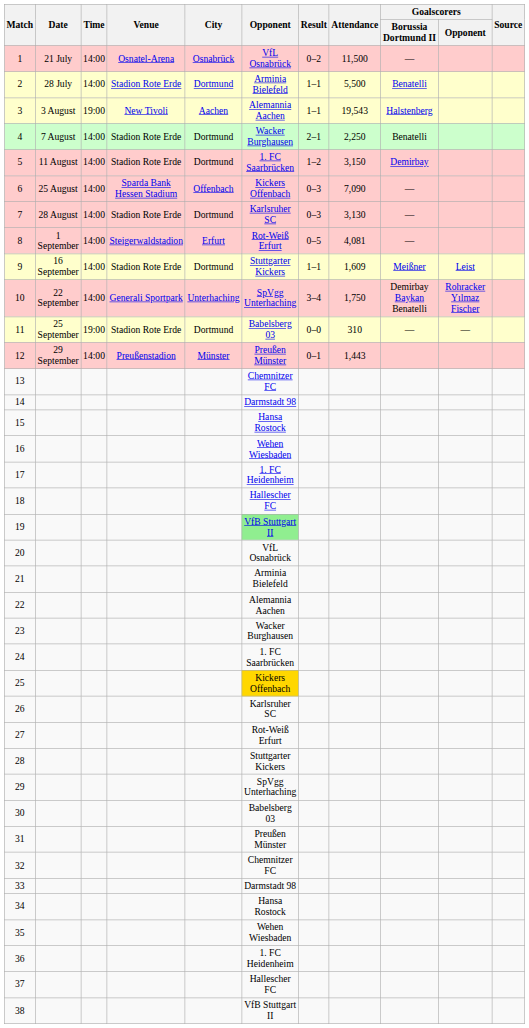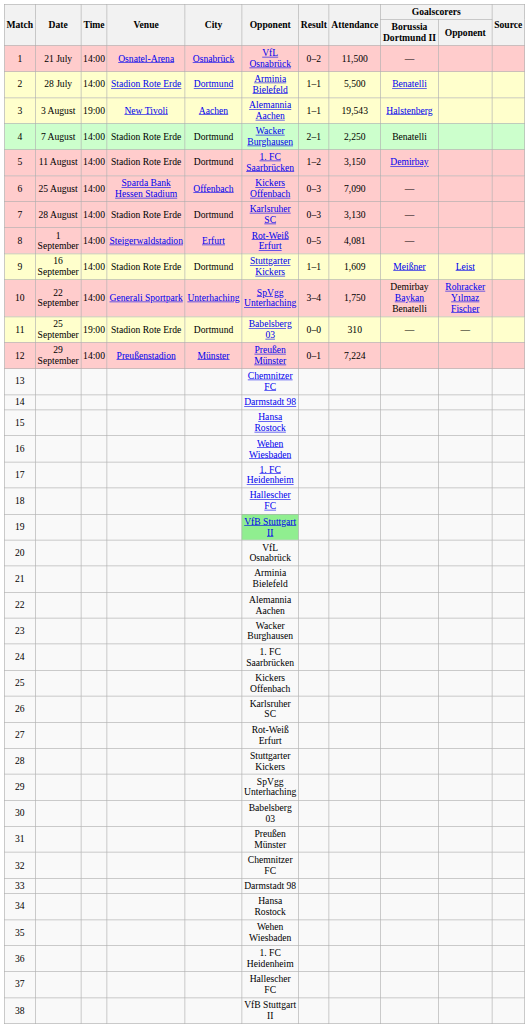 <table class="wikitable" style="text-align: center;">
 <tr>
 <th rowspan="2">Match</th>
 <th rowspan="2">Date</th>
 <th rowspan="2">Time</th>
 <th rowspan="2">Venue</th>
 <th rowspan="2">City</th>
 <th rowspan="2">Opponent</th>
 <th rowspan="2">Result</th>
 <th rowspan="2">Attendance</th>
 <th colspan="2">Goalscorers</th>
 <th rowspan="2">Source</th>
 </tr>
 <tr>
 <th style="width:200px">Borussia Dortmund II</th>
 <th style="width:200px">Opponent</th>
 </tr>
 <tr style="background:#fcc">
 <td>1</td>
 <td>21 July</td>
 <td>14:00</td>
 <td><a href='#'>Osnatel-Arena</a></td>
 <td><a href='#'>Osnabrück</a></td>
 <td><a href='#'>VfL Osnabrück</a></td>
 <td>0–2</td>
 <td>11,500</td>
 <td>—</td>
 <td></td>
 <td></td>
 </tr>
 <tr style="background:#ffc">
 <td>2</td>
 <td>28 July</td>
 <td>14:00</td>
 <td><a href='#'>Stadion Rote Erde</a></td>
 <td><a href='#'>Dortmund</a></td>
 <td><a href='#'>Arminia Bielefeld</a></td>
 <td>1–1</td>
 <td>5,500</td>
 <td><a href='#'>Benatelli</a> </td>
 <td></td>
 <td></td>
 </tr>
 <tr style="background:#ffc">
 <td>3</td>
 <td>3 August</td>
 <td>19:00</td>
 <td><a href='#'>New Tivoli</a></td>
 <td><a href='#'>Aachen</a></td>
 <td><a href='#'>Alemannia Aachen</a></td>
 <td>1–1</td>
 <td>19,543</td>
 <td><a href='#'>Halstenberg</a> </td>
 <td></td>
 <td></td>
 </tr>
 <tr style="background:#cfc">
 <td>4</td>
 <td>7 August</td>
 <td>14:00</td>
 <td>Stadion Rote Erde</td>
 <td>Dortmund</td>
 <td><a href='#'>Wacker Burghausen</a></td>
 <td>2–1</td>
 <td>2,250</td>
 <td>Benatelli </td>
 <td></td>
 <td></td>
 </tr>
 <tr style="background:#fcc">
 <td>5</td>
 <td>11 August</td>
 <td>14:00</td>
 <td>Stadion Rote Erde</td>
 <td>Dortmund</td>
 <td><a href='#'>1. FC Saarbrücken</a></td>
 <td>1–2</td>
 <td>3,150</td>
 <td><a href='#'>Demirbay</a> </td>
 <td></td>
 <td></td>
 </tr>
 <tr style="background:#fcc">
 <td>6</td>
 <td>25 August</td>
 <td>14:00</td>
 <td><a href='#'>Sparda Bank Hessen Stadium</a></td>
 <td><a href='#'>Offenbach</a></td>
 <td><a href='#'>Kickers Offenbach</a></td>
 <td>0–3</td>
 <td>7,090</td>
 <td>—</td>
 <td></td>
 <td></td>
 </tr>
 <tr style="background:#fcc">
 <td>7</td>
 <td>28 August</td>
 <td>14:00</td>
 <td>Stadion Rote Erde</td>
 <td>Dortmund</td>
 <td><a href='#'>Karlsruher SC</a></td>
 <td>0–3</td>
 <td>3,130</td>
 <td>—</td>
 <td></td>
 <td></td>
 </tr>
 <tr style="background:#fcc">
 <td>8</td>
 <td>1 September</td>
 <td>14:00</td>
 <td><a href='#'>Steigerwaldstadion</a></td>
 <td><a href='#'>Erfurt</a></td>
 <td><a href='#'>Rot-Weiß Erfurt</a></td>
 <td>0–5</td>
 <td>4,081</td>
 <td>—</td>
 <td></td>
 <td></td>
 </tr>
 <tr style="background:#ffc">
 <td>9</td>
 <td>16 September</td>
 <td>14:00</td>
 <td>Stadion Rote Erde</td>
 <td>Dortmund</td>
 <td><a href='#'>Stuttgarter Kickers</a></td>
 <td>1–1</td>
 <td>1,609</td>
 <td><a href='#'>Meißner</a> </td>
 <td><a href='#'>Leist</a> </td>
 <td></td>
 </tr>
 <tr style="background:#fcc">
 <td>10</td>
 <td>22 September</td>
 <td>14:00</td>
 <td><a href='#'>Generali Sportpark</a></td>
 <td><a href='#'>Unterhaching</a></td>
 <td><a href='#'>SpVgg Unterhaching</a></td>
 <td>3–4</td>
 <td>1,750</td>
 <td>Demirbay  <br> <a href='#'>Baykan</a>  <br> Benatelli </td>
 <td><a href='#'>Rohracker</a>  <br> <a href='#'>Yılmaz</a>  <br> <a href='#'>Fischer</a> </td>
 <td></td>
 </tr>
 <tr style="background:#ffc">
 <td>11</td>
 <td>25 September</td>
 <td>19:00</td>
 <td>Stadion Rote Erde</td>
 <td>Dortmund</td>
 <td><a href='#'>Babelsberg 03</a></td>
 <td>0–0</td>
 <td>310</td>
 <td>—</td>
 <td>—</td>
 <td></td>
 </tr>
 <tr style="background:#fcc">
 <td>12</td>
 <td>29 September</td>
 <td>14:00</td>
 <td><a href='#'>Preußenstadion</a></td>
 <td><a href='#'>Münster</a></td>
 <td><a href='#'>Preußen Münster</a></td>
 <td>0–1</td>
-<td>1,443</td>
+<td>7,224</td>
 <td></td>
 <td></td>
 <td></td>
 </tr>
 <tr>
 <td>13</td>
 <td></td>
 <td></td>
 <td></td>
 <td></td>
 <td><a href='#'>Chemnitzer FC</a></td>
 <td></td>
 <td></td>
 <td></td>
 <td></td>
 <td></td>
 </tr>
 <tr>
 <td>14</td>
 <td></td>
 <td></td>
 <td></td>
 <td></td>
 <td><a href='#'>Darmstadt 98</a></td>
 <td></td>
 <td></td>
 <td></td>
 <td></td>
 <td></td>
 </tr>
 <tr>
 <td>15</td>
 <td></td>
 <td></td>
 <td></td>
 <td></td>
 <td><a href='#'>Hansa Rostock</a></td>
 <td></td>
 <td></td>
 <td></td>
 <td></td>
 <td></td>
 </tr>
 <tr>
 <td>16</td>
 <td></td>
 <td></td>
 <td></td>
 <td></td>
 <td><a href='#'>Wehen Wiesbaden</a></td>
 <td></td>
 <td></td>
 <td></td>
 <td></td>
 <td></td>
 </tr>
 <tr>
 <td>17</td>
 <td></td>
 <td></td>
 <td></td>
 <td></td>
 <td><a href='#'>1. FC Heidenheim</a></td>
 <td></td>
 <td></td>
 <td></td>
 <td></td>
 <td></td>
 </tr>
 <tr>
 <td>18</td>
 <td></td>
 <td></td>
 <td></td>
 <td></td>
 <td><a href='#'>Hallescher FC</a></td>
 <td></td>
 <td></td>
 <td></td>
 <td></td>
 <td></td>
 </tr>
 <tr>
 <td>19</td>
 <td></td>
 <td></td>
 <td></td>
 <td></td>
 <td style="background: lightgreen;"><a href='#'>VfB Stuttgart II</a></td>
 <td></td>
 <td></td>
 <td></td>
 <td></td>
 <td></td>
 </tr>
 <tr>
 <td>20</td>
 <td></td>
 <td></td>
 <td></td>
 <td></td>
 <td>VfL Osnabrück</td>
 <td></td>
 <td></td>
 <td></td>
 <td></td>
 <td></td>
 </tr>
 <tr>
 <td>21</td>
 <td></td>
 <td></td>
 <td></td>
 <td></td>
 <td>Arminia Bielefeld</td>
 <td></td>
 <td></td>
 <td></td>
 <td></td>
 <td></td>
 </tr>
 <tr>
 <td>22</td>
 <td></td>
 <td></td>
 <td></td>
 <td></td>
 <td>Alemannia Aachen</td>
 <td></td>
 <td></td>
 <td></td>
 <td></td>
 <td></td>
 </tr>
 <tr>
 <td>23</td>
 <td></td>
 <td></td>
 <td></td>
 <td></td>
 <td>Wacker Burghausen</td>
 <td></td>
 <td></td>
 <td></td>
 <td></td>
 <td></td>
 </tr>
 <tr>
 <td>24</td>
 <td></td>
 <td></td>
 <td></td>
 <td></td>
 <td>1. FC Saarbrücken</td>
 <td></td>
 <td></td>
 <td></td>
 <td></td>
 <td></td>
 </tr>
 <tr>
 <td>25</td>
 <td></td>
 <td></td>
 <td></td>
 <td></td>
-<td style="background: gold;">Kickers Offenbach</td>
+<td>Kickers Offenbach</td>
 <td></td>
 <td></td>
 <td></td>
 <td></td>
 <td></td>
 </tr>
 <tr>
 <td>26</td>
 <td></td>
 <td></td>
 <td></td>
 <td></td>
 <td>Karlsruher SC</td>
 <td></td>
 <td></td>
 <td></td>
 <td></td>
 <td></td>
 </tr>
 <tr>
 <td>27</td>
 <td></td>
 <td></td>
 <td></td>
 <td></td>
 <td>Rot-Weiß Erfurt</td>
 <td></td>
 <td></td>
 <td></td>
 <td></td>
 <td></td>
 </tr>
 <tr>
 <td>28</td>
 <td></td>
 <td></td>
 <td></td>
 <td></td>
 <td>Stuttgarter Kickers</td>
 <td></td>
 <td></td>
 <td></td>
 <td></td>
 <td></td>
 </tr>
 <tr>
 <td>29</td>
 <td></td>
 <td></td>
 <td></td>
 <td></td>
 <td>SpVgg Unterhaching</td>
 <td></td>
 <td></td>
 <td></td>
 <td></td>
 <td></td>
 </tr>
 <tr>
 <td>30</td>
 <td></td>
 <td></td>
 <td></td>
 <td></td>
 <td>Babelsberg 03</td>
 <td></td>
 <td></td>
 <td></td>
 <td></td>
 <td></td>
 </tr>
 <tr>
 <td>31</td>
 <td></td>
 <td></td>
 <td></td>
 <td></td>
 <td>Preußen Münster</td>
 <td></td>
 <td></td>
 <td></td>
 <td></td>
 <td></td>
 </tr>
 <tr>
 <td>32</td>
 <td></td>
 <td></td>
 <td></td>
 <td></td>
 <td>Chemnitzer FC</td>
 <td></td>
 <td></td>
 <td></td>
 <td></td>
 <td></td>
 </tr>
 <tr>
 <td>33</td>
 <td></td>
 <td></td>
 <td></td>
 <td></td>
 <td>Darmstadt 98</td>
 <td></td>
 <td></td>
 <td></td>
 <td></td>
 <td></td>
 </tr>
 <tr>
 <td>34</td>
 <td></td>
 <td></td>
 <td></td>
 <td></td>
 <td>Hansa Rostock</td>
 <td></td>
 <td></td>
 <td></td>
 <td></td>
 <td></td>
 </tr>
 <tr>
 <td>35</td>
 <td></td>
 <td></td>
 <td></td>
 <td></td>
 <td>Wehen Wiesbaden</td>
 <td></td>
 <td></td>
 <td></td>
 <td></td>
 <td></td>
 </tr>
 <tr>
 <td>36</td>
 <td></td>
 <td></td>
 <td></td>
 <td></td>
 <td>1. FC Heidenheim</td>
 <td></td>
 <td></td>
 <td></td>
 <td></td>
 <td></td>
 </tr>
 <tr>
 <td>37</td>
 <td></td>
 <td></td>
 <td></td>
 <td></td>
 <td>Hallescher FC</td>
 <td></td>
 <td></td>
 <td></td>
 <td></td>
 <td></td>
 </tr>
 <tr>
 <td>38</td>
 <td></td>
 <td></td>
 <td></td>
 <td></td>
 <td>VfB Stuttgart II</td>
 <td></td>
 <td></td>
 <td></td>
 <td></td>
 <td></td>
 </tr>
 </table>
